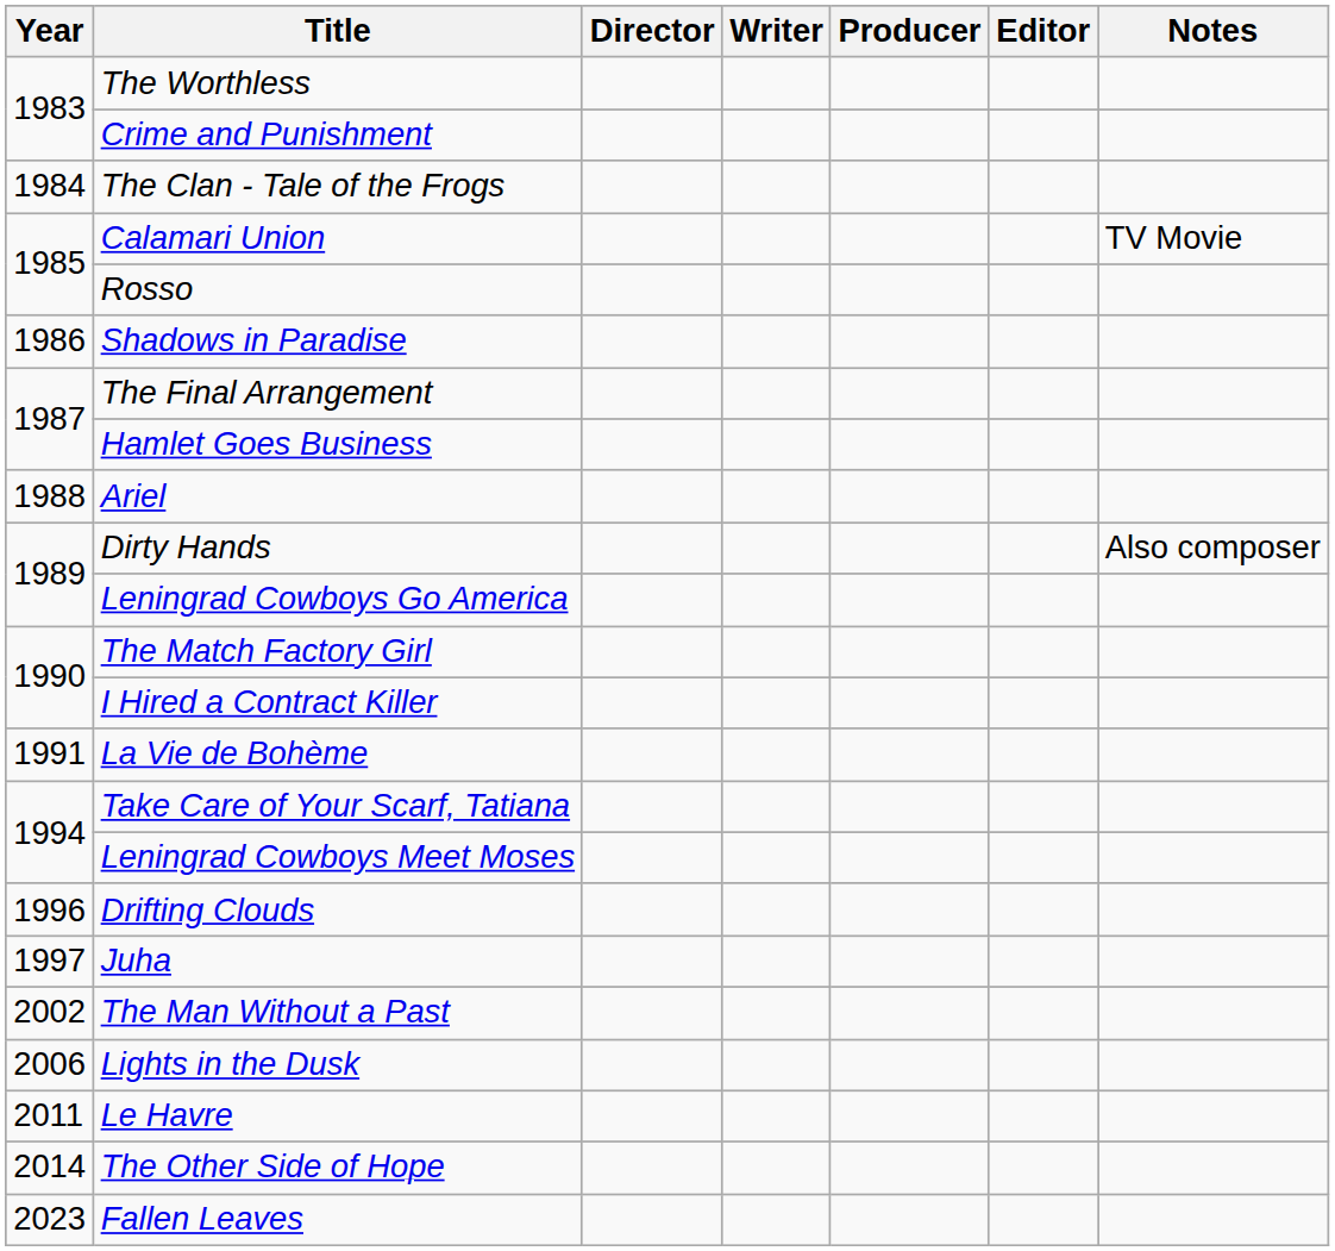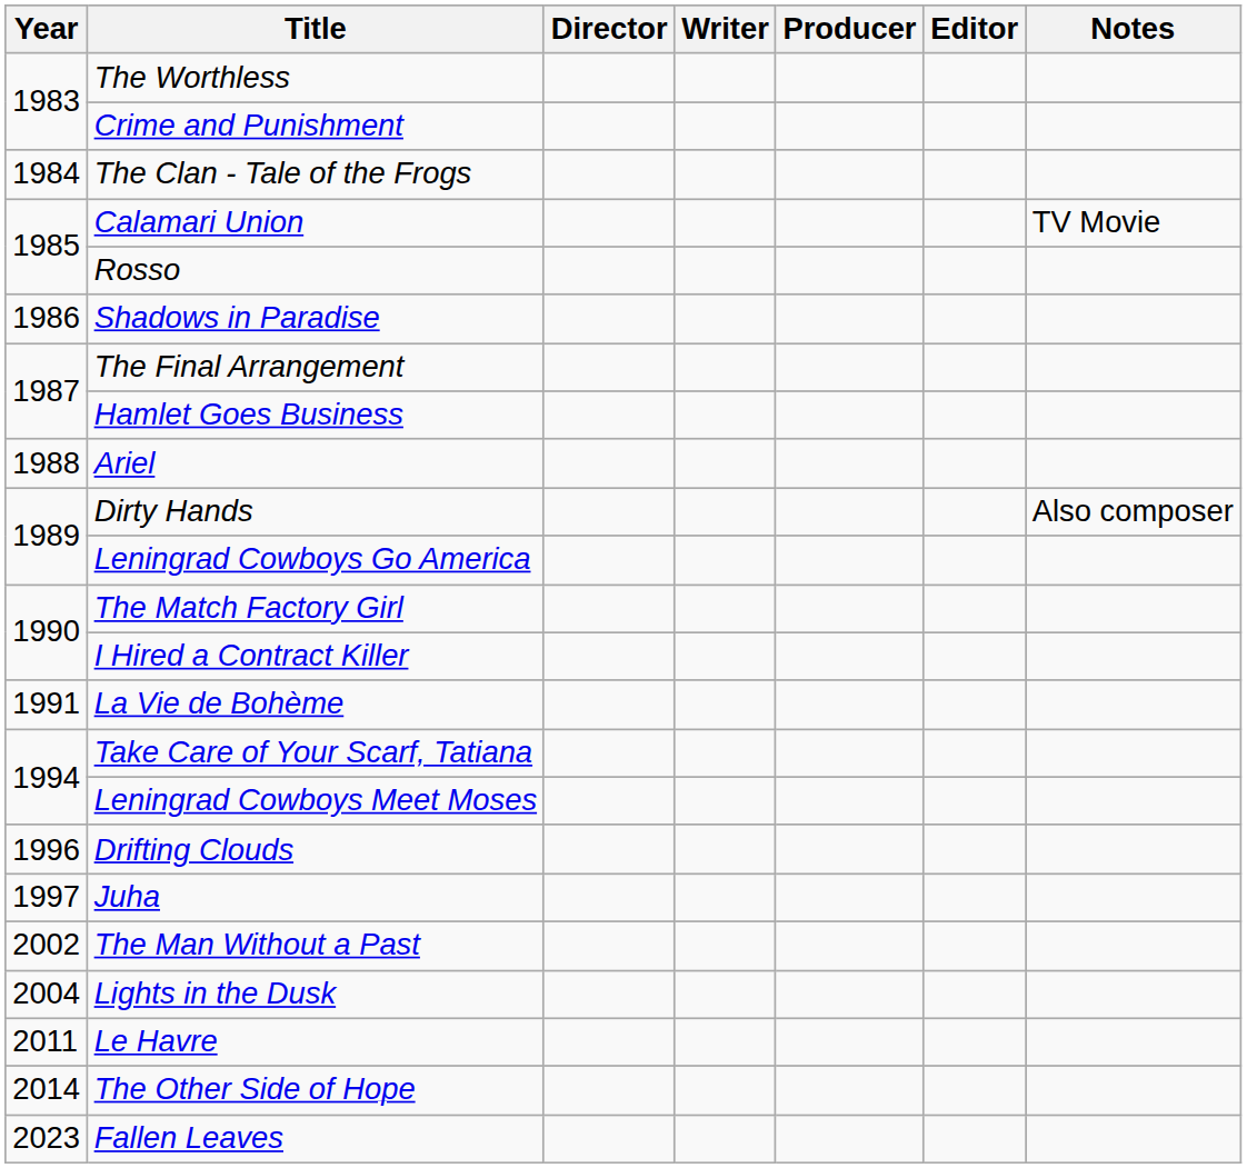 <table class="wikitable sortable">
 <tr>
 <th>Year</th>
 <th>Title</th>
 <th>Director</th>
 <th>Writer</th>
 <th>Producer</th>
 <th>Editor</th>
 <th>Notes</th>
 </tr>
 <tr>
 <td rowspan=2>1983</td>
 <td><em>The Worthless</em></td>
 <td></td>
 <td></td>
 <td></td>
 <td></td>
 <td></td>
 </tr>
 <tr>
 <td><em><a href='#'>Crime and Punishment</a></em></td>
 <td></td>
 <td></td>
 <td></td>
 <td></td>
 <td></td>
 </tr>
 <tr>
 <td>1984</td>
 <td><em>The Clan - Tale of the Frogs</em></td>
 <td></td>
 <td></td>
 <td></td>
 <td></td>
 <td></td>
 </tr>
 <tr>
 <td rowspan=2>1985</td>
 <td><em><a href='#'>Calamari Union</a></em></td>
 <td></td>
 <td></td>
 <td></td>
 <td></td>
 <td>TV Movie</td>
 </tr>
 <tr>
 <td><em>Rosso</em></td>
 <td></td>
 <td></td>
 <td></td>
 <td></td>
 <td></td>
 </tr>
 <tr>
 <td>1986</td>
 <td><em><a href='#'>Shadows in Paradise</a></em></td>
 <td></td>
 <td></td>
 <td></td>
 <td></td>
 <td></td>
 </tr>
 <tr>
 <td rowspan=2>1987</td>
 <td><em>The Final Arrangement</em></td>
 <td></td>
 <td></td>
 <td></td>
 <td></td>
 <td></td>
 </tr>
 <tr>
 <td><em><a href='#'>Hamlet Goes Business</a></em></td>
 <td></td>
 <td></td>
 <td></td>
 <td></td>
 <td></td>
 </tr>
 <tr>
 <td>1988</td>
 <td><em><a href='#'>Ariel</a></em></td>
 <td></td>
 <td></td>
 <td></td>
 <td></td>
 <td></td>
 </tr>
 <tr>
 <td rowspan=2>1989</td>
 <td><em>Dirty Hands</em></td>
 <td></td>
 <td></td>
 <td></td>
 <td></td>
 <td>Also composer</td>
 </tr>
 <tr>
 <td><em><a href='#'>Leningrad Cowboys Go America</a></em></td>
 <td></td>
 <td></td>
 <td></td>
 <td></td>
 <td></td>
 </tr>
 <tr>
 <td rowspan=2>1990</td>
 <td><em><a href='#'>The Match Factory Girl</a></em></td>
 <td></td>
 <td></td>
 <td></td>
 <td></td>
 <td></td>
 </tr>
 <tr>
 <td><em><a href='#'>I Hired a Contract Killer</a></em></td>
 <td></td>
 <td></td>
 <td></td>
 <td></td>
 <td></td>
 </tr>
 <tr>
 <td>1991</td>
 <td><em><a href='#'>La Vie de Bohème</a></em></td>
 <td></td>
 <td></td>
 <td></td>
 <td></td>
 <td></td>
 </tr>
 <tr>
 <td rowspan=2>1994</td>
 <td><em><a href='#'>Take Care of Your Scarf, Tatiana</a></em></td>
 <td></td>
 <td></td>
 <td></td>
 <td></td>
 <td></td>
 </tr>
 <tr>
 <td><em><a href='#'>Leningrad Cowboys Meet Moses</a></em></td>
 <td></td>
 <td></td>
 <td></td>
 <td></td>
 <td></td>
 </tr>
 <tr>
 <td>1996</td>
 <td><em><a href='#'>Drifting Clouds</a></em></td>
 <td></td>
 <td></td>
 <td></td>
 <td></td>
 <td></td>
 </tr>
 <tr>
 <td>1997</td>
 <td><em><a href='#'>Juha</a></em></td>
 <td></td>
 <td></td>
 <td></td>
 <td></td>
 <td></td>
 </tr>
 <tr>
 <td>2002</td>
 <td><em><a href='#'>The Man Without a Past</a></em></td>
 <td></td>
 <td></td>
 <td></td>
 <td></td>
 <td></td>
 </tr>
 <tr>
-<td>2006</td>
+<td>2004</td>
 <td><em><a href='#'>Lights in the Dusk</a></em></td>
 <td></td>
 <td></td>
 <td></td>
 <td></td>
 <td></td>
 </tr>
 <tr>
 <td>2011</td>
 <td><em><a href='#'>Le Havre</a></em></td>
 <td></td>
 <td></td>
 <td></td>
 <td></td>
 <td></td>
 </tr>
 <tr>
 <td>2014</td>
 <td><em><a href='#'>The Other Side of Hope</a></em></td>
 <td></td>
 <td></td>
 <td></td>
 <td></td>
 <td></td>
 </tr>
 <tr>
 <td>2023</td>
 <td><em><a href='#'>Fallen Leaves</a></em></td>
 <td></td>
 <td></td>
 <td></td>
 <td></td>
 <td></td>
 </tr>
 </table>
